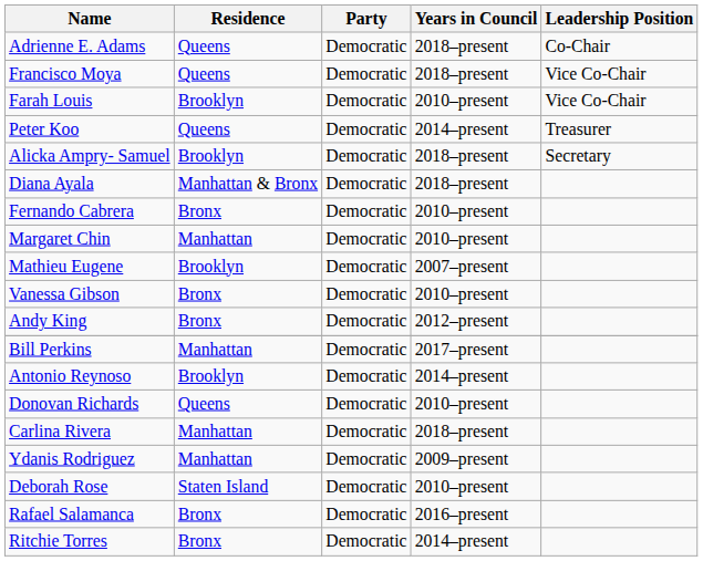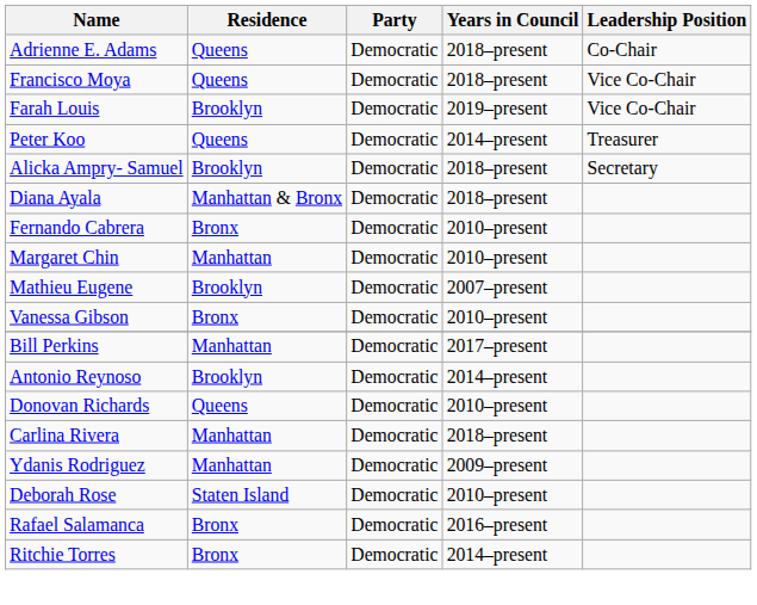 <table class="wikitable sortable">
 <tr>
 <th>Name</th>
 <th>Residence</th>
 <th>Party</th>
 <th>Years in Council</th>
 <th>Leadership Position</th>
 </tr>
 <tr>
 <td><a href='#'>Adrienne E. Adams</a></td>
 <td><a href='#'>Queens</a></td>
 <td>Democratic</td>
 <td>2018–present</td>
 <td>Co-Chair</td>
 </tr>
 <tr>
 <td><a href='#'>Francisco Moya</a></td>
 <td><a href='#'>Queens</a></td>
 <td>Democratic</td>
 <td>2018–present</td>
 <td>Vice Co-Chair</td>
 </tr>
 <tr>
 <td><a href='#'>Farah Louis</a></td>
 <td><a href='#'>Brooklyn</a></td>
 <td>Democratic</td>
-<td>2010–present</td>
+<td>2019–present</td>
 <td>Vice Co-Chair</td>
 </tr>
 <tr>
 <td><a href='#'>Peter Koo</a></td>
 <td><a href='#'>Queens</a></td>
 <td>Democratic</td>
 <td>2014–present</td>
 <td>Treasurer</td>
 </tr>
 <tr>
 <td><a href='#'>Alicka Ampry- Samuel</a></td>
 <td><a href='#'>Brooklyn</a></td>
 <td>Democratic</td>
 <td>2018–present</td>
 <td>Secretary</td>
 </tr>
 <tr>
 <td><a href='#'>Diana Ayala</a></td>
 <td><a href='#'>Manhattan</a> & <a href='#'>Bronx</a></td>
 <td>Democratic</td>
 <td>2018–present</td>
 <td></td>
 </tr>
 <tr>
 <td><a href='#'>Fernando Cabrera</a></td>
 <td><a href='#'>Bronx</a></td>
 <td>Democratic</td>
 <td>2010–present</td>
 <td></td>
 </tr>
 <tr>
 <td><a href='#'>Margaret Chin</a></td>
 <td><a href='#'>Manhattan</a></td>
 <td>Democratic</td>
 <td>2010–present</td>
 <td></td>
 </tr>
 <tr>
 <td><a href='#'>Mathieu Eugene</a></td>
 <td><a href='#'>Brooklyn</a></td>
 <td>Democratic</td>
 <td>2007–present</td>
 <td></td>
 </tr>
 <tr>
 <td><a href='#'>Vanessa Gibson</a></td>
 <td><a href='#'>Bronx</a></td>
 <td>Democratic</td>
 <td>2010–present</td>
-<td></td>
-</tr>
-<tr>
-<td><a href='#'>Andy King</a></td>
-<td><a href='#'>Bronx</a></td>
-<td>Democratic</td>
-<td>2012–present</td>
 <td></td>
 </tr>
 <tr>
 </tr>
 <tr>
 <td><a href='#'>Bill Perkins</a></td>
 <td><a href='#'>Manhattan</a></td>
 <td>Democratic</td>
 <td>2017–present</td>
 <td></td>
 </tr>
 <tr>
 <td><a href='#'>Antonio Reynoso</a></td>
 <td><a href='#'>Brooklyn</a></td>
 <td>Democratic</td>
 <td>2014–present</td>
 <td></td>
 </tr>
 <tr>
 <td><a href='#'>Donovan Richards</a></td>
 <td><a href='#'>Queens</a></td>
 <td>Democratic</td>
 <td>2010–present</td>
 <td></td>
 </tr>
 <tr>
 <td><a href='#'>Carlina Rivera</a></td>
 <td><a href='#'>Manhattan</a></td>
 <td>Democratic</td>
 <td>2018–present</td>
 <td></td>
 </tr>
 <tr>
 <td><a href='#'>Ydanis Rodriguez</a></td>
 <td><a href='#'>Manhattan</a></td>
 <td>Democratic</td>
 <td>2009–present</td>
 <td></td>
 </tr>
 <tr>
 <td><a href='#'>Deborah Rose</a></td>
 <td><a href='#'>Staten Island</a></td>
 <td>Democratic</td>
 <td>2010–present</td>
 <td></td>
 </tr>
 <tr>
 <td><a href='#'>Rafael Salamanca</a></td>
 <td><a href='#'>Bronx</a></td>
 <td>Democratic</td>
 <td>2016–present</td>
 <td></td>
 </tr>
 <tr>
 <td><a href='#'>Ritchie Torres</a></td>
 <td><a href='#'>Bronx</a></td>
 <td>Democratic</td>
 <td>2014–present</td>
 <td></td>
 </tr>
 </table>
